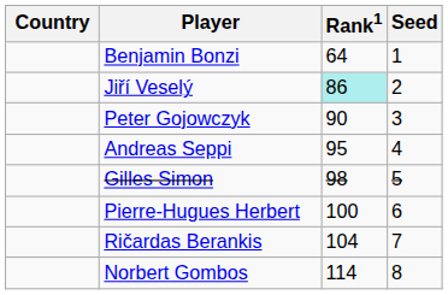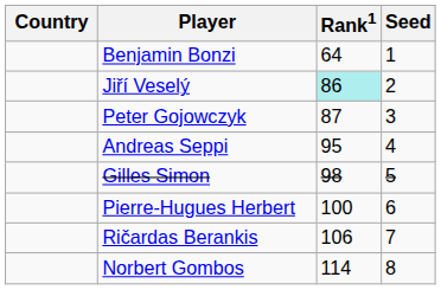 <table class="sortable wikitable">
 <tr>
 <th width="70">Country</th>
 <th width="175">Player</th>
 <th>Rank<sup>1</sup></th>
 <th>Seed</th>
 </tr>
 <tr>
 <td></td>
 <td><a href='#'>Benjamin Bonzi</a></td>
 <td>64</td>
 <td>1</td>
 </tr>
 <tr>
 <td></td>
 <td><a href='#'>Jiří Veselý</a></td>
 <td style="background: paleturquoise;">86</td>
 <td>2</td>
 </tr>
 <tr>
 <td></td>
 <td><a href='#'>Peter Gojowczyk</a></td>
-<td>90</td>
+<td>87</td>
 <td>3</td>
 </tr>
 <tr>
 <td></td>
 <td><a href='#'>Andreas Seppi</a></td>
 <td>95</td>
 <td>4</td>
 </tr>
 <tr>
 <td><s></s></td>
 <td><s><a href='#'>Gilles Simon</a></s></td>
 <td><s>98</s></td>
 <td><s>5</s></td>
 </tr>
 <tr>
 <td></td>
 <td><a href='#'>Pierre-Hugues Herbert</a></td>
 <td>100</td>
 <td>6</td>
 </tr>
 <tr>
 <td></td>
 <td><a href='#'>Ričardas Berankis</a></td>
-<td>104</td>
+<td>106</td>
 <td>7</td>
 </tr>
 <tr>
 <td></td>
 <td><a href='#'>Norbert Gombos</a></td>
 <td>114</td>
 <td>8</td>
 </tr>
 </table>
